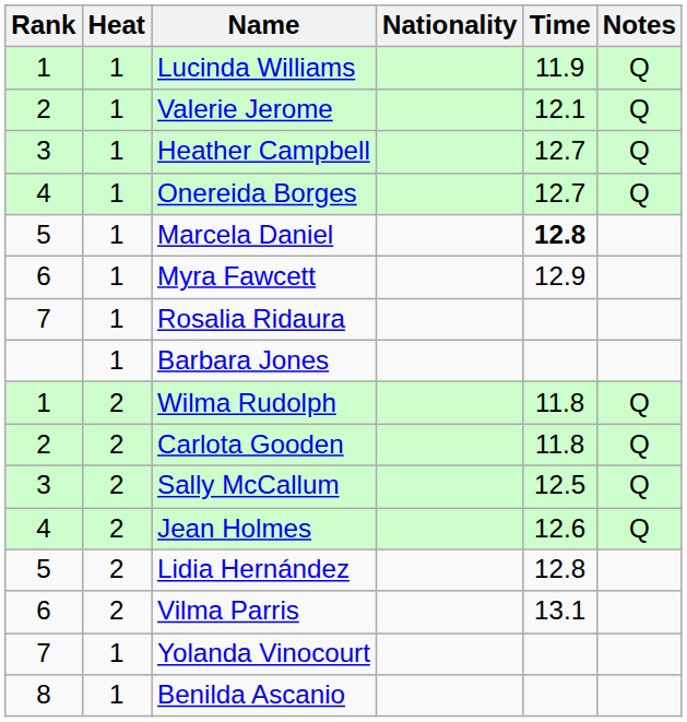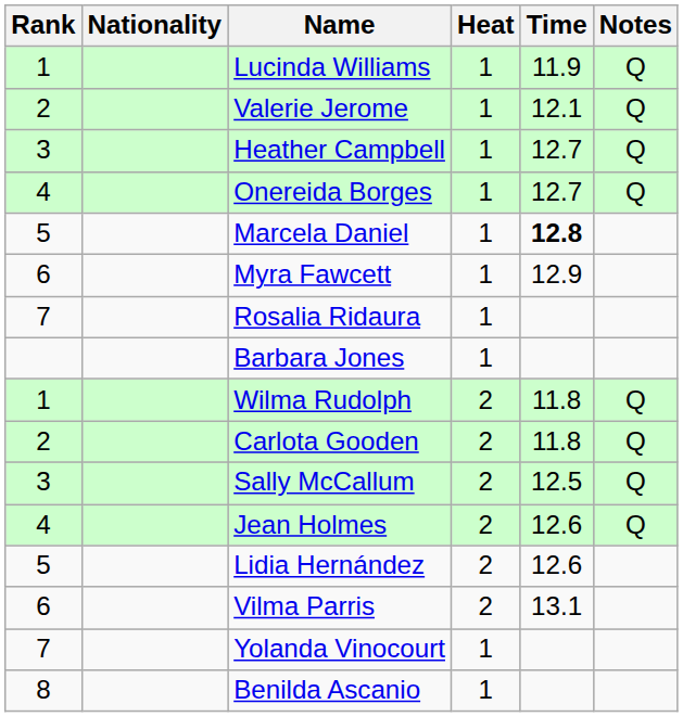 <table class="wikitable sortable" style="text-align:center">
 <tr>
 <th>Rank</th>
+<th>Nationality</th>
+<th>Name</th>
 <th>Heat</th>
-<th>Name</th>
-<th>Nationality</th>
 <th>Time</th>
 <th>Notes</th>
 </tr>
 <tr bgcolor=ccffcc>
 <td>1</td>
+<td align=left></td>
+<td align=left><a href='#'>Lucinda Williams</a></td>
 <td>1</td>
-<td align=left><a href='#'>Lucinda Williams</a></td>
-<td align=left></td>
 <td>11.9</td>
 <td>Q</td>
 </tr>
 <tr bgcolor=ccffcc>
 <td>2</td>
+<td align=left></td>
+<td align=left><a href='#'>Valerie Jerome</a></td>
 <td>1</td>
-<td align=left><a href='#'>Valerie Jerome</a></td>
-<td align=left></td>
 <td>12.1</td>
 <td>Q</td>
 </tr>
 <tr bgcolor=ccffcc>
 <td>3</td>
+<td align=left></td>
+<td align=left><a href='#'>Heather Campbell</a></td>
 <td>1</td>
-<td align=left><a href='#'>Heather Campbell</a></td>
-<td align=left></td>
 <td>12.7</td>
 <td>Q</td>
 </tr>
 <tr bgcolor=ccffcc>
 <td>4</td>
+<td align=left></td>
+<td align=left><a href='#'>Onereida Borges</a></td>
 <td>1</td>
-<td align=left><a href='#'>Onereida Borges</a></td>
-<td align=left></td>
 <td>12.7</td>
 <td>Q</td>
 </tr>
 <tr>
 <td>5</td>
+<td align=left></td>
+<td align=left><a href='#'>Marcela Daniel</a></td>
 <td>1</td>
-<td align=left><a href='#'>Marcela Daniel</a></td>
-<td align=left></td>
 <td><strong>12.8</strong></td>
 <td></td>
 </tr>
 <tr>
 <td>6</td>
+<td align=left></td>
+<td align=left><a href='#'>Myra Fawcett</a></td>
 <td>1</td>
-<td align=left><a href='#'>Myra Fawcett</a></td>
-<td align=left></td>
 <td>12.9</td>
 <td></td>
 </tr>
 <tr>
 <td>7</td>
+<td align=left></td>
+<td align=left><a href='#'>Rosalia Ridaura</a></td>
 <td>1</td>
-<td align=left><a href='#'>Rosalia Ridaura</a></td>
-<td align=left></td>
 <td></td>
 <td></td>
 </tr>
 <tr>
 <td></td>
+<td align=left></td>
+<td align=left><a href='#'>Barbara Jones</a></td>
 <td>1</td>
-<td align=left><a href='#'>Barbara Jones</a></td>
-<td align=left></td>
 <td></td>
 <td></td>
 </tr>
 <tr bgcolor=ccffcc>
 <td>1</td>
+<td align=left></td>
+<td align=left><a href='#'>Wilma Rudolph</a></td>
 <td>2</td>
-<td align=left><a href='#'>Wilma Rudolph</a></td>
-<td align=left></td>
 <td>11.8</td>
 <td>Q</td>
 </tr>
 <tr bgcolor=ccffcc>
 <td>2</td>
+<td align=left></td>
+<td align=left><a href='#'>Carlota Gooden</a></td>
 <td>2</td>
-<td align=left><a href='#'>Carlota Gooden</a></td>
-<td align=left></td>
 <td>11.8</td>
 <td>Q</td>
 </tr>
 <tr bgcolor=ccffcc>
 <td>3</td>
+<td align=left></td>
+<td align=left><a href='#'>Sally McCallum</a></td>
 <td>2</td>
-<td align=left><a href='#'>Sally McCallum</a></td>
-<td align=left></td>
 <td>12.5</td>
 <td>Q</td>
 </tr>
 <tr bgcolor=ccffcc>
 <td>4</td>
+<td align=left></td>
+<td align=left><a href='#'>Jean Holmes</a></td>
 <td>2</td>
-<td align=left><a href='#'>Jean Holmes</a></td>
-<td align=left></td>
 <td>12.6</td>
 <td>Q</td>
 </tr>
 <tr>
 <td>5</td>
+<td align=left></td>
+<td align=left><a href='#'>Lidia Hernández</a></td>
 <td>2</td>
-<td align=left><a href='#'>Lidia Hernández</a></td>
-<td align=left></td>
-<td>12.8</td>
+<td>12.6</td>
 <td></td>
 </tr>
 <tr>
 <td>6</td>
+<td align=left></td>
+<td align=left><a href='#'>Vilma Parris</a></td>
 <td>2</td>
-<td align=left><a href='#'>Vilma Parris</a></td>
-<td align=left></td>
 <td>13.1</td>
 <td></td>
 </tr>
 <tr>
 <td>7</td>
+<td align=left></td>
+<td align=left><a href='#'>Yolanda Vinocourt</a></td>
 <td>1</td>
-<td align=left><a href='#'>Yolanda Vinocourt</a></td>
-<td align=left></td>
 <td></td>
 <td></td>
 </tr>
 <tr>
 <td>8</td>
+<td align=left></td>
+<td align=left><a href='#'>Benilda Ascanio</a></td>
 <td>1</td>
-<td align=left><a href='#'>Benilda Ascanio</a></td>
-<td align=left></td>
 <td></td>
 <td></td>
 </tr>
 </table>
